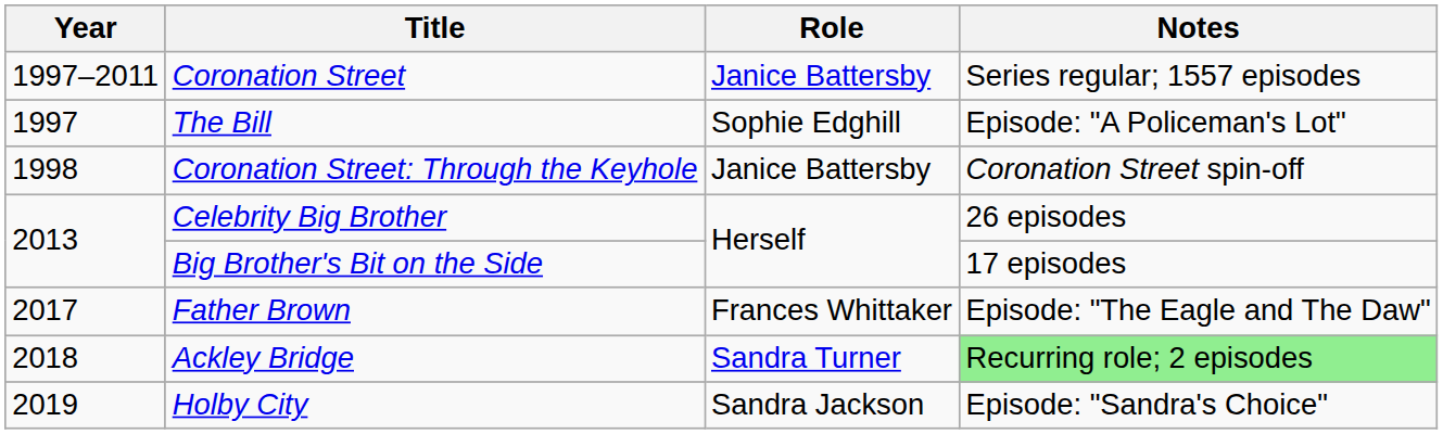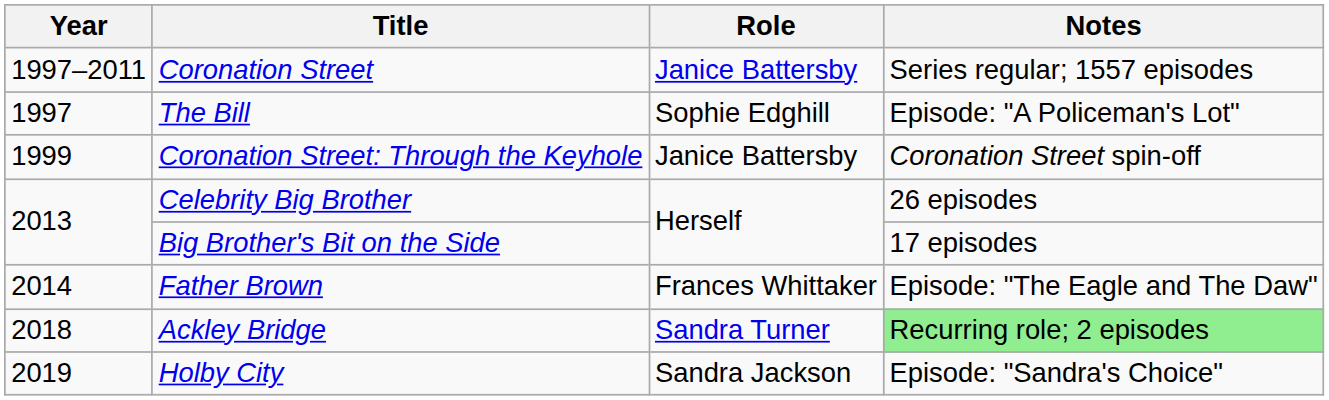 <table class="wikitable">
 <tr>
 <th>Year</th>
 <th>Title</th>
 <th>Role</th>
 <th>Notes</th>
 </tr>
 <tr>
 <td>1997–2011</td>
 <td><em><a href='#'>Coronation Street</a></em></td>
 <td><a href='#'>Janice Battersby</a></td>
 <td>Series regular; 1557 episodes</td>
 </tr>
 <tr>
 <td>1997</td>
 <td><em><a href='#'>The Bill</a></em></td>
 <td>Sophie Edghill</td>
 <td>Episode: "A Policeman's Lot"</td>
 </tr>
 <tr>
-<td>1998</td>
+<td>1999</td>
 <td><em><a href='#'>Coronation Street: Through the Keyhole</a></em></td>
 <td>Janice Battersby</td>
 <td><em>Coronation Street</em> spin-off</td>
 </tr>
 <tr>
 <td rowspan="2">2013</td>
 <td><em><a href='#'>Celebrity Big Brother</a></em></td>
 <td rowspan="2">Herself</td>
 <td>26 episodes</td>
 </tr>
 <tr>
 <td><em><a href='#'>Big Brother's Bit on the Side</a></em></td>
 <td>17 episodes</td>
 </tr>
 <tr>
-<td>2017</td>
+<td>2014</td>
 <td><em><a href='#'>Father Brown</a></em></td>
 <td>Frances Whittaker</td>
 <td>Episode: "The Eagle and The Daw"</td>
 </tr>
 <tr>
 <td>2018</td>
 <td><em><a href='#'>Ackley Bridge</a></em></td>
 <td><a href='#'>Sandra Turner</a></td>
 <td style="background: lightgreen;">Recurring role; 2 episodes</td>
 </tr>
 <tr>
 <td>2019</td>
 <td><em><a href='#'>Holby City</a></em></td>
 <td>Sandra Jackson</td>
 <td>Episode: "Sandra's Choice"</td>
 </tr>
 </table>
